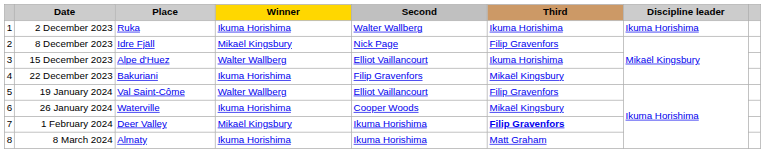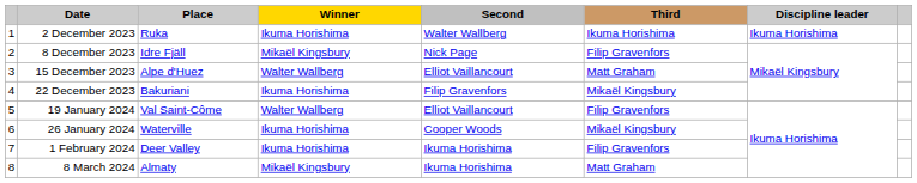 <table class="wikitable plainrowheaders" style="background:#fff; font-size:86%; line-height:16px; border:grey solid 1px; border-collapse:collapse;">
 <tr>
 <th scope="col" style="background:#ccc; width=10 px;"></th>
 <th scope="col" style="background:#ccc; width:135px;">Date</th>
 <th scope="col" style="background:#ccc; width:135px;">Place</th>
 <th scope="col" style="background:gold; width:185px;">Winner</th>
 <th scope="col" style="background:silver; width:185px;">Second</th>
 <th scope="col" style="background:#c96; width:185px;">Third</th>
 <th scope="col" style="background:#ccc; width:170px;">Discipline leader</th>
 <th scope="col" style="background:#ccc; width:10px;"></th>
 </tr>
 <tr>
 <td align="center">1</td>
 <td align="right">2 December 2023</td>
 <td> <a href='#'>Ruka</a></td>
 <td> <a href='#'>Ikuma Horishima</a></td>
 <td> <a href='#'>Walter Wallberg</a></td>
 <td> <a href='#'>Ikuma Horishima</a></td>
 <td> <a href='#'>Ikuma Horishima</a></td>
 <td></td>
 </tr>
 <tr>
 <td align="center">2</td>
 <td align="right">8 December 2023</td>
 <td> <a href='#'>Idre Fjäll</a></td>
 <td> <a href='#'>Mikaël Kingsbury</a></td>
 <td> <a href='#'>Nick Page</a></td>
 <td> <a href='#'>Filip Gravenfors</a></td>
 <td rowspan=3> <a href='#'>Mikaël Kingsbury</a></td>
 <td></td>
 </tr>
 <tr>
 <td align="center">3</td>
 <td align="right">15 December 2023</td>
 <td> <a href='#'>Alpe d'Huez</a></td>
 <td> <a href='#'>Walter Wallberg</a></td>
 <td> <a href='#'>Elliot Vaillancourt</a></td>
-<td> <a href='#'>Ikuma Horishima</a></td>
+<td> <a href='#'>Matt Graham</a></td>
 <td></td>
 </tr>
 <tr>
 <td align="center">4</td>
 <td align="right">22 December 2023</td>
 <td> <a href='#'>Bakuriani</a></td>
 <td> <a href='#'>Ikuma Horishima</a></td>
 <td> <a href='#'>Filip Gravenfors</a></td>
 <td> <a href='#'>Mikaël Kingsbury</a></td>
 <td></td>
 </tr>
 <tr>
 <td align="center">5</td>
 <td align="right">19 January 2024</td>
 <td> <a href='#'>Val Saint-Côme</a></td>
 <td> <a href='#'>Walter Wallberg</a></td>
 <td> <a href='#'>Elliot Vaillancourt</a></td>
 <td> <a href='#'>Filip Gravenfors</a></td>
 <td rowspan=4> <a href='#'>Ikuma Horishima</a></td>
 <td></td>
 </tr>
 <tr>
 <td align="center">6</td>
 <td align="right">26 January 2024</td>
 <td> <a href='#'>Waterville</a></td>
 <td> <a href='#'>Ikuma Horishima</a></td>
 <td> <a href='#'>Cooper Woods</a></td>
 <td> <a href='#'>Mikaël Kingsbury</a></td>
 <td></td>
 </tr>
 <tr>
 <td align="center">7</td>
 <td align="right">1 February 2024</td>
 <td> <a href='#'>Deer Valley</a></td>
-<td> <a href='#'>Mikaël Kingsbury</a></td>
 <td> <a href='#'>Ikuma Horishima</a></td>
-<td><strong> <a href='#'>Filip Gravenfors</a></strong></td>
+<td> <a href='#'>Ikuma Horishima</a></td>
+<td> <a href='#'>Filip Gravenfors</a></td>
 <td></td>
 </tr>
 <tr>
 <td align="center">8</td>
 <td align="right">8 March 2024</td>
 <td> <a href='#'>Almaty</a></td>
-<td> <a href='#'>Ikuma Horishima</a></td>
+<td> <a href='#'>Mikaël Kingsbury</a></td>
 <td> <a href='#'>Ikuma Horishima</a></td>
 <td> <a href='#'>Matt Graham</a></td>
 <td></td>
 </tr>
 </table>
